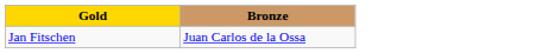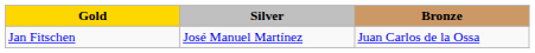 <table class="wikitable" style="text-align:left">
 <tr align="center">
 <td width=200 bgcolor=gold><strong>Gold</strong></td>
+<td width=200 bgcolor=silver><strong>Silver</strong></td>
 <td width=200 bgcolor=CC9966><strong>Bronze</strong></td>
 </tr>
 <tr>
 <td><a href='#'>Jan Fitschen</a><br><em></em></td>
+<td><a href='#'>José Manuel Martínez</a><br><em></em></td>
 <td><a href='#'>Juan Carlos de la Ossa</a><br><em></em></td>
 </tr>
 </table>
